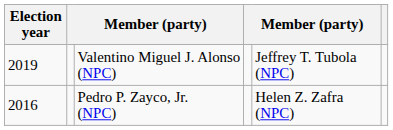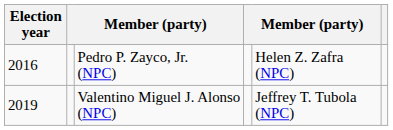 <table class=wikitable>
 <tr>
 <th width=60px>Election<br>year</th>
 <th colspan=2 width=140px>Member (party)</th>
 <th colspan=2 width=140px>Member (party)</th>
 <th !></th>
+</tr>
+<tr>
+<td>2016</td>
+<td bgcolor=></td>
+<td>Pedro P. Zayco, Jr.<br>(<a href='#'>NPC</a>)</td>
+<td bgcolor=></td>
+<td>Helen Z. Zafra<br>(<a href='#'>NPC</a>)</td>
+<td></td>
 </tr>
 <tr>
 <td>2019</td>
 <td bgcolor=></td>
 <td>Valentino Miguel J. Alonso<br>(<a href='#'>NPC</a>)</td>
 <td bgcolor=></td>
 <td>Jeffrey T. Tubola<br>(<a href='#'>NPC</a>)</td>
 <td></td>
 </tr>
-<tr>
-<td>2016</td>
-<td bgcolor=></td>
-<td>Pedro P. Zayco, Jr.<br>(<a href='#'>NPC</a>)</td>
-<td bgcolor=></td>
-<td>Helen Z. Zafra<br>(<a href='#'>NPC</a>)</td>
-<td></td>
-</tr>
 </table>
